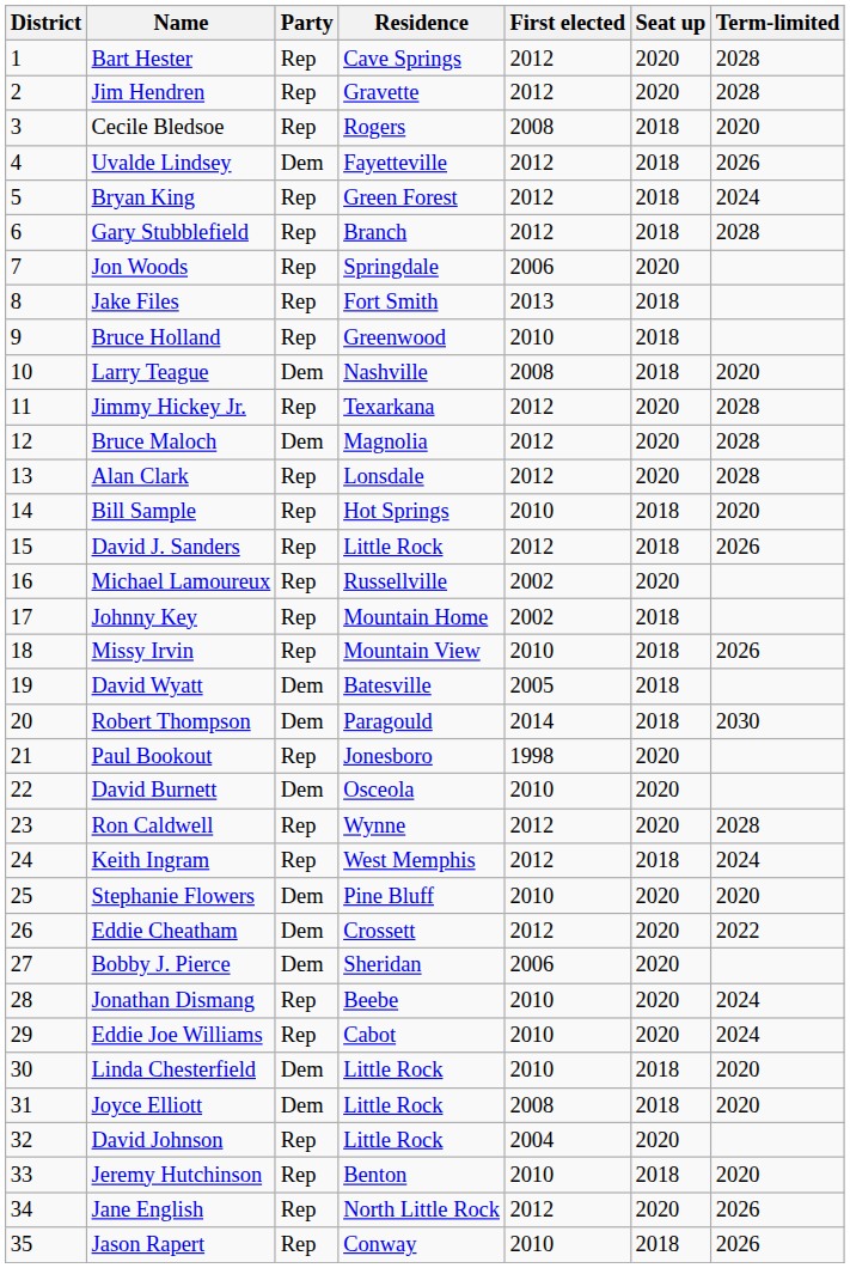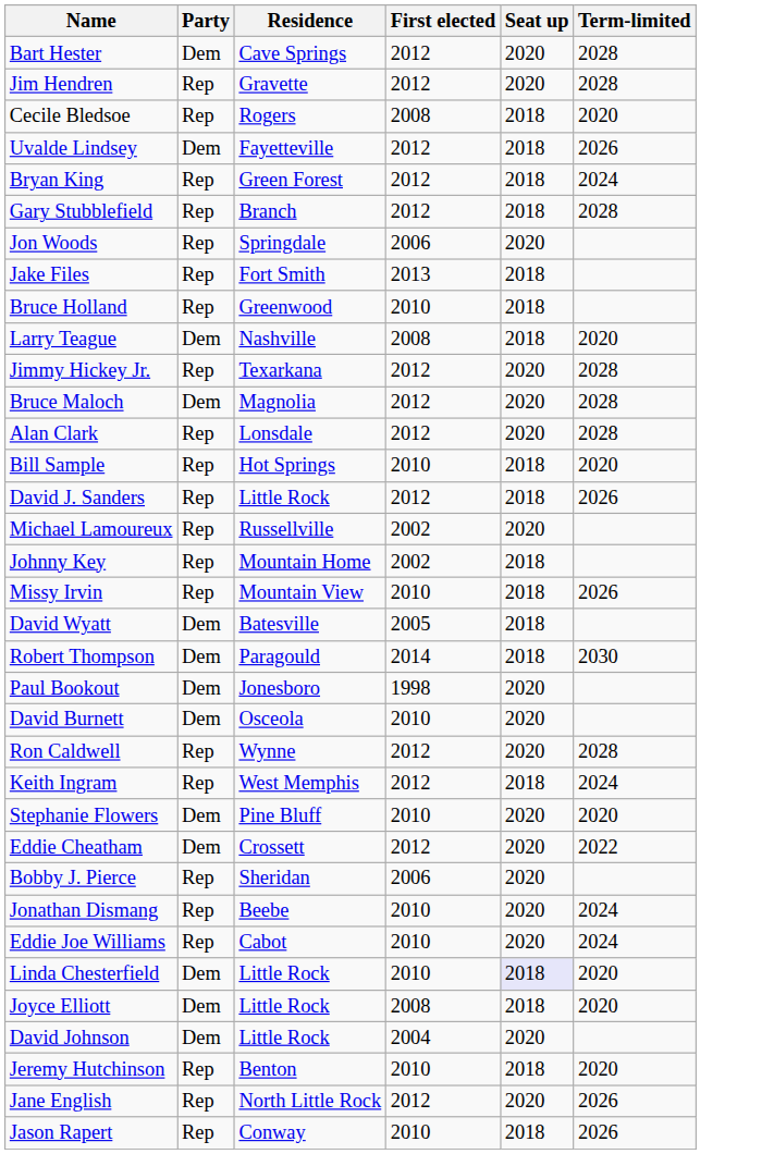 <table class="wikitable sortable">
 <tr>
-<th>District</th>
 <th>Name</th>
 <th>Party</th>
 <th>Residence</th>
 <th>First elected</th>
 <th>Seat up</th>
 <th>Term-limited</th>
 </tr>
 <tr>
-<td>1</td>
 <td><a href='#'>Bart Hester</a></td>
-<td>Rep</td>
+<td>Dem</td>
 <td><a href='#'>Cave Springs</a></td>
 <td>2012</td>
 <td>2020</td>
 <td>2028</td>
 </tr>
 <tr>
-<td>2</td>
 <td><a href='#'>Jim Hendren</a></td>
 <td>Rep</td>
 <td><a href='#'>Gravette</a></td>
 <td>2012</td>
 <td>2020</td>
 <td>2028</td>
 </tr>
 <tr>
-<td>3</td>
 <td>Cecile Bledsoe</td>
 <td>Rep</td>
 <td><a href='#'>Rogers</a></td>
 <td>2008</td>
 <td>2018</td>
 <td>2020</td>
 </tr>
 <tr>
-<td>4</td>
 <td><a href='#'>Uvalde Lindsey</a></td>
 <td>Dem</td>
 <td><a href='#'>Fayetteville</a></td>
 <td>2012</td>
 <td>2018</td>
 <td>2026</td>
 </tr>
 <tr>
-<td>5</td>
 <td><a href='#'>Bryan King</a></td>
 <td>Rep</td>
 <td><a href='#'>Green Forest</a></td>
 <td>2012</td>
 <td>2018</td>
 <td>2024</td>
 </tr>
 <tr>
-<td>6</td>
 <td><a href='#'>Gary Stubblefield</a></td>
 <td>Rep</td>
 <td><a href='#'>Branch</a></td>
 <td>2012</td>
 <td>2018</td>
 <td>2028</td>
 </tr>
 <tr>
-<td>7</td>
 <td><a href='#'>Jon Woods</a></td>
 <td>Rep</td>
 <td><a href='#'>Springdale</a></td>
 <td>2006</td>
 <td>2020</td>
 <td></td>
 </tr>
 <tr>
-<td>8</td>
 <td><a href='#'>Jake Files</a></td>
 <td>Rep</td>
 <td><a href='#'>Fort Smith</a></td>
 <td>2013</td>
 <td>2018</td>
 <td></td>
 </tr>
 <tr>
-<td>9</td>
 <td><a href='#'>Bruce Holland</a></td>
 <td>Rep</td>
 <td><a href='#'>Greenwood</a></td>
 <td>2010</td>
 <td>2018</td>
 <td></td>
 </tr>
 <tr>
-<td>10</td>
 <td><a href='#'>Larry Teague</a></td>
 <td>Dem</td>
 <td><a href='#'>Nashville</a></td>
 <td>2008</td>
 <td>2018</td>
 <td>2020</td>
 </tr>
 <tr>
-<td>11</td>
 <td><a href='#'>Jimmy Hickey Jr.</a></td>
 <td>Rep</td>
 <td><a href='#'>Texarkana</a></td>
 <td>2012</td>
 <td>2020</td>
 <td>2028</td>
 </tr>
 <tr>
-<td>12</td>
 <td><a href='#'>Bruce Maloch</a></td>
 <td>Dem</td>
 <td><a href='#'>Magnolia</a></td>
 <td>2012</td>
 <td>2020</td>
 <td>2028</td>
 </tr>
 <tr>
-<td>13</td>
 <td><a href='#'>Alan Clark</a></td>
 <td>Rep</td>
 <td><a href='#'>Lonsdale</a></td>
 <td>2012</td>
 <td>2020</td>
 <td>2028</td>
 </tr>
 <tr>
-<td>14</td>
 <td><a href='#'>Bill Sample</a></td>
 <td>Rep</td>
 <td><a href='#'>Hot Springs</a></td>
 <td>2010</td>
 <td>2018</td>
 <td>2020</td>
 </tr>
 <tr>
-<td>15</td>
 <td><a href='#'>David J. Sanders</a></td>
 <td>Rep</td>
 <td><a href='#'>Little Rock</a></td>
 <td>2012</td>
 <td>2018</td>
 <td>2026</td>
 </tr>
 <tr>
-<td>16</td>
 <td><a href='#'>Michael Lamoureux</a></td>
 <td>Rep</td>
 <td><a href='#'>Russellville</a></td>
 <td>2002</td>
 <td>2020</td>
 <td></td>
 </tr>
 <tr>
-<td>17</td>
 <td><a href='#'>Johnny Key</a></td>
 <td>Rep</td>
 <td><a href='#'>Mountain Home</a></td>
 <td>2002</td>
 <td>2018</td>
 <td></td>
 </tr>
 <tr>
-<td>18</td>
 <td><a href='#'>Missy Irvin</a></td>
 <td>Rep</td>
 <td><a href='#'>Mountain View</a></td>
 <td>2010</td>
 <td>2018</td>
 <td>2026</td>
 </tr>
 <tr>
-<td>19</td>
 <td><a href='#'>David Wyatt</a></td>
 <td>Dem</td>
 <td><a href='#'>Batesville</a></td>
 <td>2005</td>
 <td>2018</td>
 <td></td>
 </tr>
 <tr>
-<td>20</td>
 <td><a href='#'>Robert Thompson</a></td>
 <td>Dem</td>
 <td><a href='#'>Paragould</a></td>
 <td>2014</td>
 <td>2018</td>
 <td>2030</td>
 </tr>
 <tr>
-<td>21</td>
 <td><a href='#'>Paul Bookout</a></td>
-<td>Rep</td>
+<td>Dem</td>
 <td><a href='#'>Jonesboro</a></td>
 <td>1998</td>
 <td>2020</td>
 <td></td>
 </tr>
 <tr>
-<td>22</td>
 <td><a href='#'>David Burnett</a></td>
 <td>Dem</td>
 <td><a href='#'>Osceola</a></td>
 <td>2010</td>
 <td>2020</td>
 <td></td>
 </tr>
 <tr>
-<td>23</td>
 <td><a href='#'>Ron Caldwell</a></td>
 <td>Rep</td>
 <td><a href='#'>Wynne</a></td>
 <td>2012</td>
 <td>2020</td>
 <td>2028</td>
 </tr>
 <tr>
-<td>24</td>
 <td><a href='#'>Keith Ingram</a></td>
 <td>Rep</td>
 <td><a href='#'>West Memphis</a></td>
 <td>2012</td>
 <td>2018</td>
 <td>2024</td>
 </tr>
 <tr>
-<td>25</td>
 <td><a href='#'>Stephanie Flowers</a></td>
 <td>Dem</td>
 <td><a href='#'>Pine Bluff</a></td>
 <td>2010</td>
 <td>2020</td>
 <td>2020</td>
 </tr>
 <tr>
-<td>26</td>
 <td><a href='#'>Eddie Cheatham</a></td>
 <td>Dem</td>
 <td><a href='#'>Crossett</a></td>
 <td>2012</td>
 <td>2020</td>
 <td>2022</td>
 </tr>
 <tr>
-<td>27</td>
 <td><a href='#'>Bobby J. Pierce</a></td>
-<td>Dem</td>
+<td>Rep</td>
 <td><a href='#'>Sheridan</a></td>
 <td>2006</td>
 <td>2020</td>
 <td></td>
 </tr>
 <tr>
-<td>28</td>
 <td><a href='#'>Jonathan Dismang</a></td>
 <td>Rep</td>
 <td><a href='#'>Beebe</a></td>
 <td>2010</td>
 <td>2020</td>
 <td>2024</td>
 </tr>
 <tr>
-<td>29</td>
 <td><a href='#'>Eddie Joe Williams</a></td>
 <td>Rep</td>
 <td><a href='#'>Cabot</a></td>
 <td>2010</td>
 <td>2020</td>
 <td>2024</td>
 </tr>
 <tr>
-<td>30</td>
 <td><a href='#'>Linda Chesterfield</a></td>
 <td>Dem</td>
 <td><a href='#'>Little Rock</a></td>
 <td>2010</td>
-<td>2018</td>
+<td style="background: lavender;">2018</td>
 <td>2020</td>
 </tr>
 <tr>
-<td>31</td>
 <td><a href='#'>Joyce Elliott</a></td>
 <td>Dem</td>
 <td><a href='#'>Little Rock</a></td>
 <td>2008</td>
 <td>2018</td>
 <td>2020</td>
 </tr>
 <tr>
-<td>32</td>
 <td><a href='#'>David Johnson</a></td>
-<td>Rep</td>
+<td>Dem</td>
 <td><a href='#'>Little Rock</a></td>
 <td>2004</td>
 <td>2020</td>
 <td></td>
 </tr>
 <tr>
-<td>33</td>
 <td><a href='#'>Jeremy Hutchinson</a></td>
 <td>Rep</td>
 <td><a href='#'>Benton</a></td>
 <td>2010</td>
 <td>2018</td>
 <td>2020</td>
 </tr>
 <tr>
-<td>34</td>
 <td><a href='#'>Jane English</a></td>
 <td>Rep</td>
 <td><a href='#'>North Little Rock</a></td>
 <td>2012</td>
 <td>2020</td>
 <td>2026</td>
 </tr>
 <tr>
-<td>35</td>
 <td><a href='#'>Jason Rapert</a></td>
 <td>Rep</td>
 <td><a href='#'>Conway</a></td>
 <td>2010</td>
 <td>2018</td>
 <td>2026</td>
 </tr>
 </table>
